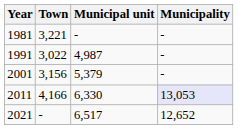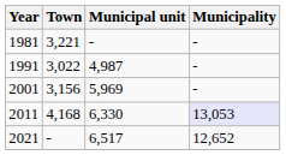 <table class=wikitable>
 <tr>
 <th>Year</th>
 <th>Town</th>
 <th>Municipal unit</th>
 <th>Municipality</th>
 </tr>
 <tr>
 <td>1981</td>
 <td>3,221</td>
 <td>-</td>
 <td>-</td>
 </tr>
 <tr>
 <td>1991</td>
 <td>3,022</td>
 <td>4,987</td>
 <td>-</td>
 </tr>
 <tr>
 <td>2001</td>
 <td>3,156</td>
-<td>5,379</td>
+<td>5,969</td>
 <td>-</td>
 </tr>
 <tr>
 <td>2011</td>
-<td>4,166</td>
+<td>4,168</td>
 <td>6,330</td>
 <td style="background: lavender;">13,053</td>
 </tr>
 <tr>
 <td>2021</td>
 <td>-</td>
 <td>6,517</td>
 <td>12,652</td>
 </tr>
 </table>
